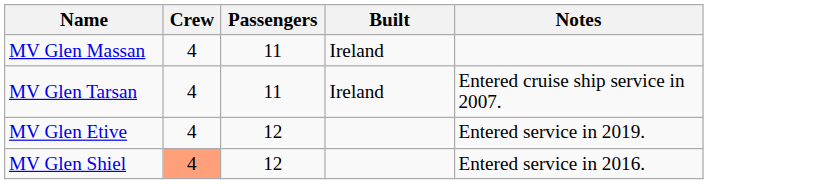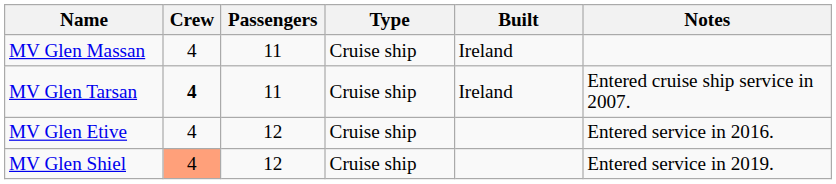 <table class="wikitable sortable">
 <tr>
 <th width="125">Name</th>
 <th width="40">Crew</th>
 <th width="80">Passengers</th>
+<th width="100">Type</th>
 <th width="100">Built</th>
 <th width="200">Notes</th>
 </tr>
 <tr>
 <td><a href='#'>MV Glen Massan</a></td>
 <td align=center>4</td>
 <td align=center>11</td>
+<td>Cruise ship</td>
 <td>Ireland</td>
 <td></td>
 </tr>
 <tr>
 <td><a href='#'>MV Glen Tarsan</a></td>
-<td align=center>4</td>
+<td align=center><strong>4</strong></td>
 <td align=center>11</td>
+<td>Cruise ship</td>
 <td>Ireland</td>
 <td>Entered cruise ship service in 2007.</td>
 </tr>
 <tr>
 <td><a href='#'>MV Glen Etive</a></td>
 <td align=center>4</td>
 <td align=center>12</td>
+<td>Cruise ship</td>
 <td></td>
-<td>Entered service in 2019.</td>
+<td>Entered service in 2016.</td>
 </tr>
 <tr>
 <td><a href='#'>MV Glen Shiel</a></td>
 <td align=center style="background: lightsalmon;">4</td>
 <td align=center>12</td>
+<td>Cruise ship</td>
 <td></td>
-<td>Entered service in 2016.</td>
+<td>Entered service in 2019.</td>
 </tr>
 </table>
